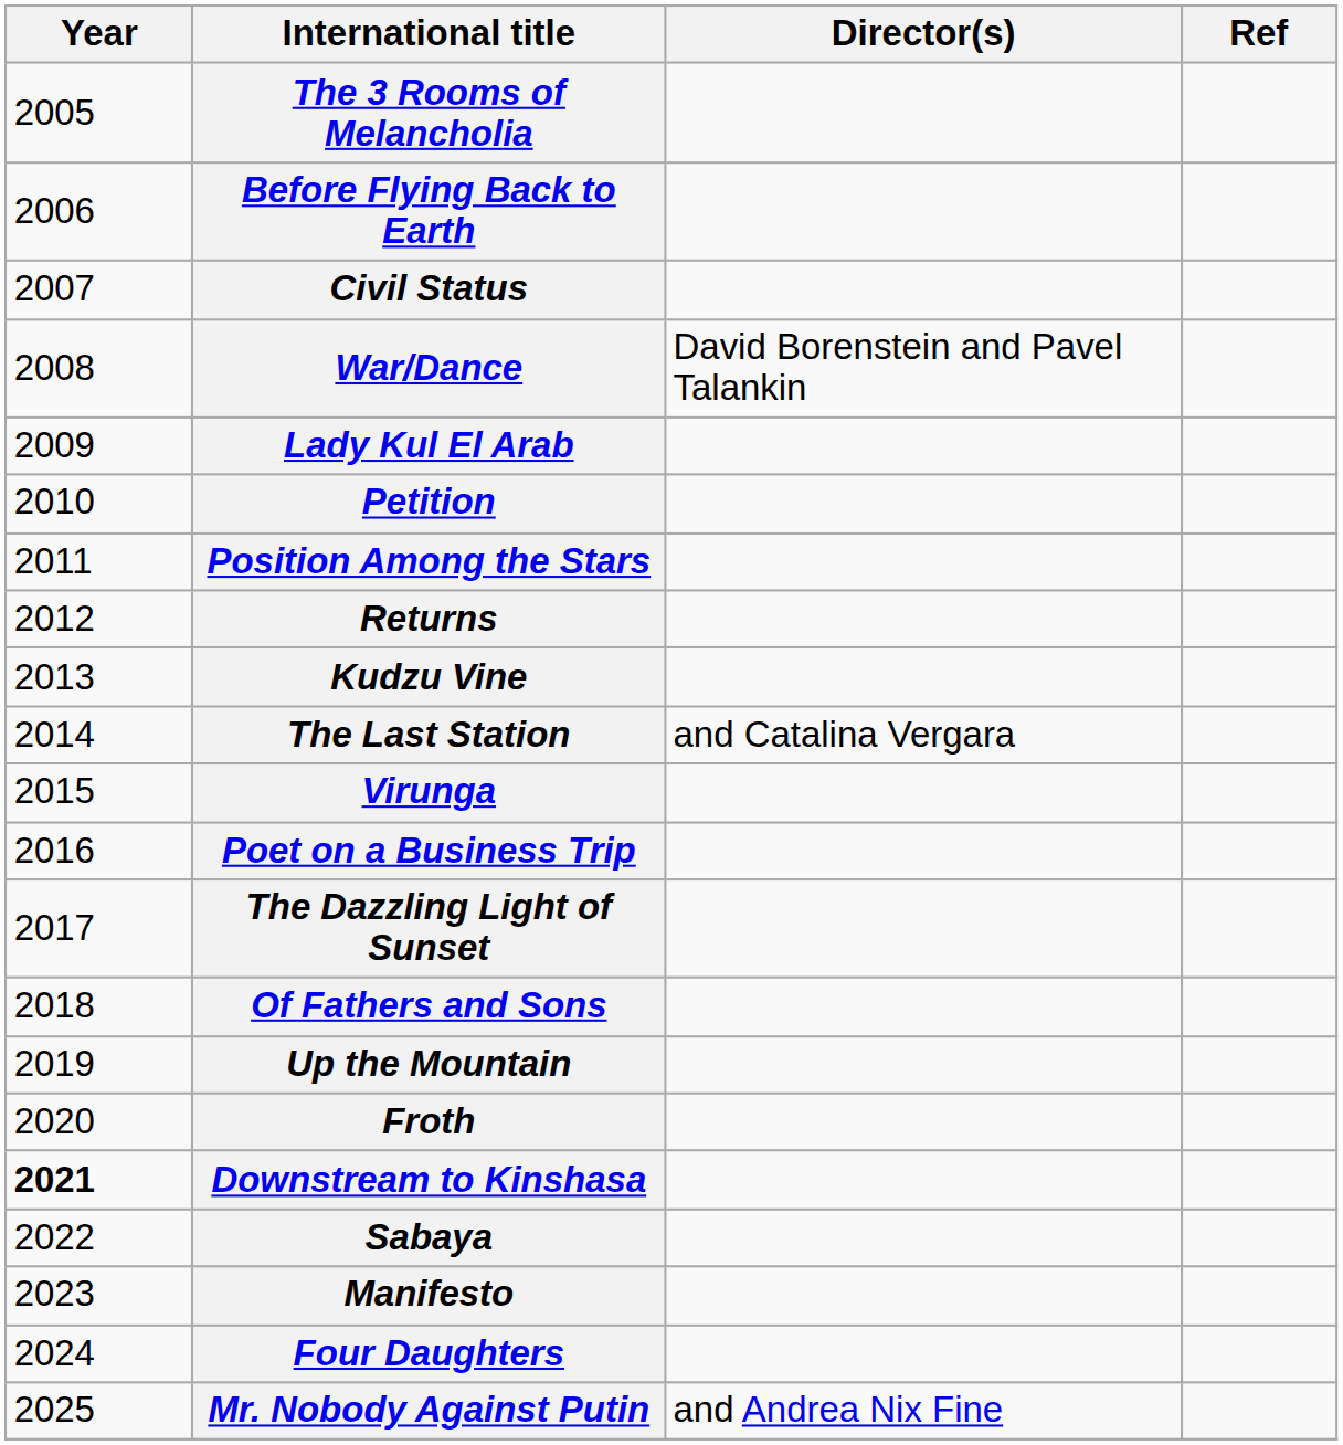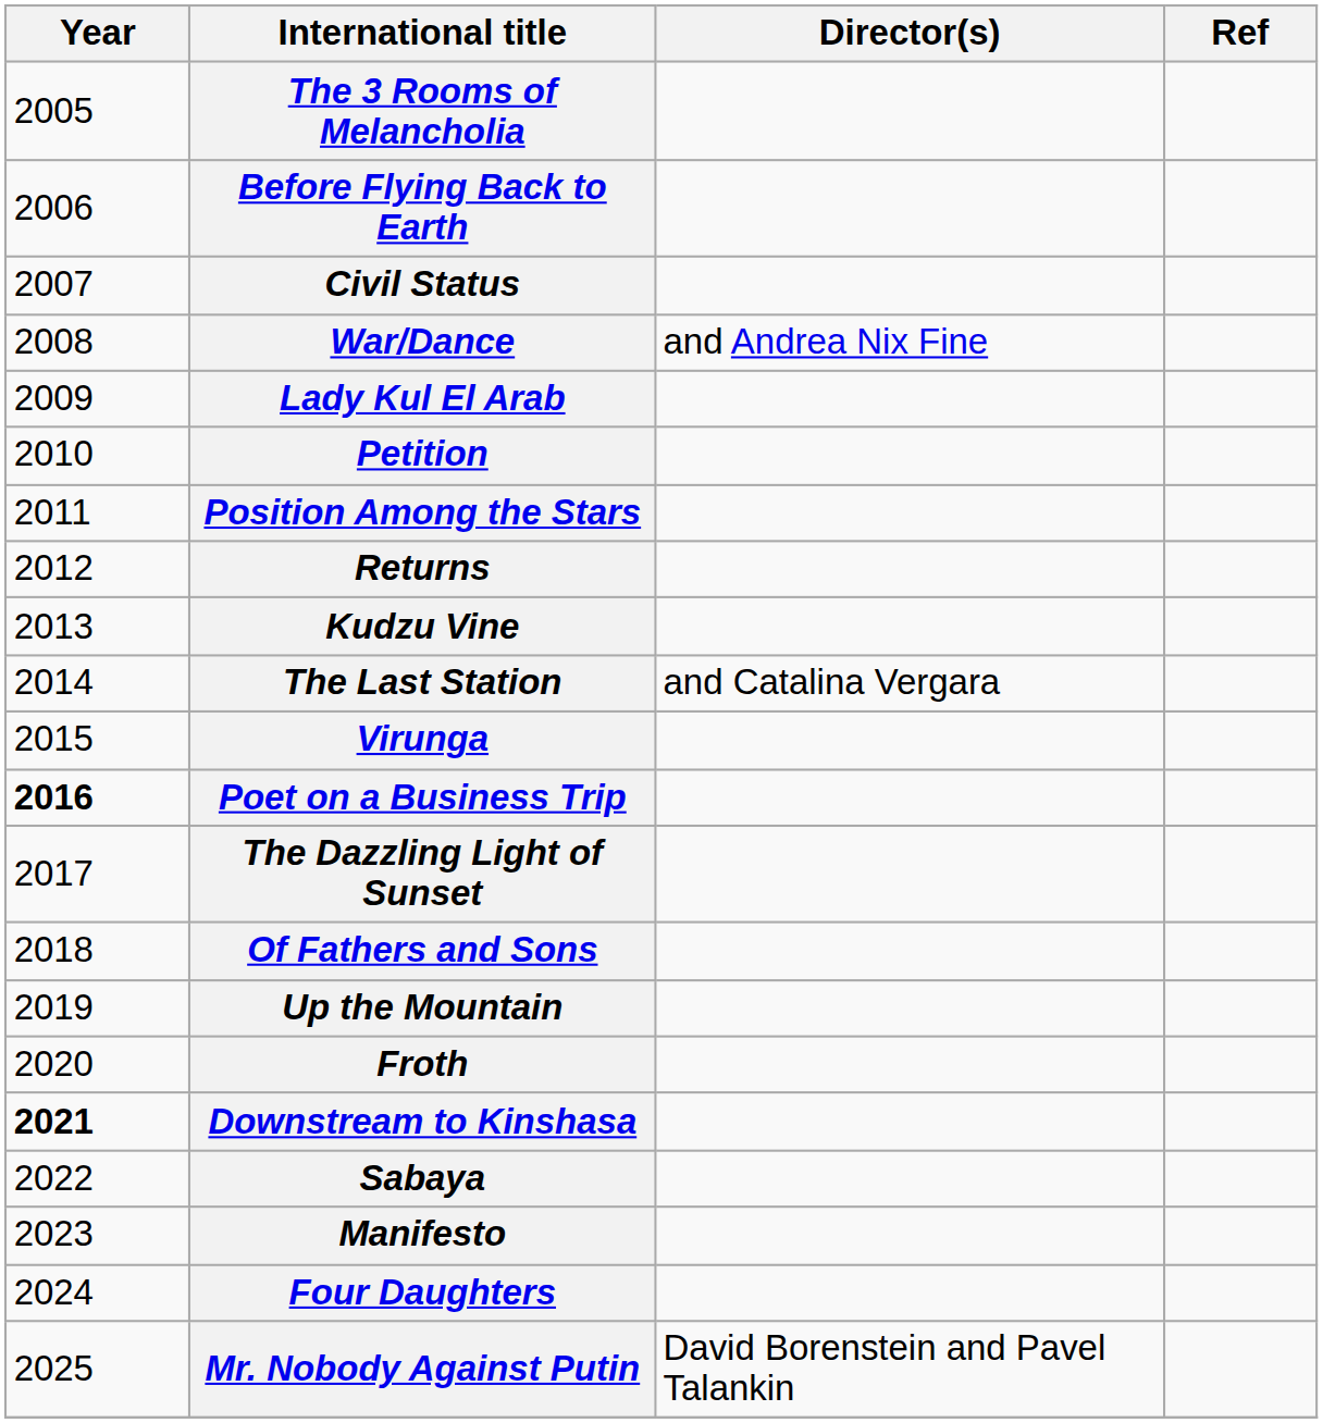 <table class="sortable wikitable plainrowheaders">
 <tr>
 <th scope="col" width=75>Year</th>
 <th scope="col" width=200>International title</th>
 <th scope="col" width=220>Director(s)</th>
 <th scope="col" width=60>Ref</th>
 </tr>
 <tr>
 <td align=left>2005 </td>
 <th scope=row><em><a href='#'>The 3 Rooms of Melancholia</a></em></th>
 <td></td>
 <td></td>
 </tr>
 <tr>
 <td align=left>2006 </td>
 <th scope=row><em><a href='#'>Before Flying Back to Earth</a></em></th>
 <td></td>
 <td></td>
 </tr>
 <tr>
 <td align=left>2007 </td>
 <th scope=row><em>Civil Status</em></th>
 <td></td>
 <td></td>
 </tr>
 <tr>
 <td align=left>2008 </td>
 <th scope=row><em><a href='#'>War/Dance</a></em></th>
-<td>David Borenstein and Pavel Talankin</td>
+<td> and <a href='#'>Andrea Nix Fine</a></td>
 <td></td>
 </tr>
 <tr>
 <td align=left>2009 </td>
 <th scope=row><em><a href='#'>Lady Kul El Arab</a></em></th>
 <td></td>
 <td></td>
 </tr>
 <tr>
 <td align=left>2010 </td>
 <th scope=row><em><a href='#'>Petition</a></em></th>
 <td></td>
 <td></td>
 </tr>
 <tr>
 <td align=left>2011 </td>
 <th scope=row><em><a href='#'>Position Among the Stars</a></em></th>
 <td></td>
 <td></td>
 </tr>
 <tr>
 <td align=left>2012 </td>
 <th scope=row><em>Returns</em></th>
 <td></td>
 <td></td>
 </tr>
 <tr>
 <td align=left>2013 </td>
 <th scope=row><em>Kudzu Vine</em></th>
 <td></td>
 <td></td>
 </tr>
 <tr>
 <td align=left>2014 </td>
 <th scope=row><em>The Last Station</em></th>
 <td> and Catalina Vergara</td>
 <td></td>
 </tr>
 <tr>
 <td align=left>2015 </td>
 <th scope=row><em><a href='#'>Virunga</a></em></th>
 <td></td>
 <td></td>
 </tr>
 <tr>
-<td align=left>2016 </td>
+<td align=left><strong>2016 </strong></td>
 <th scope=row><em><a href='#'>Poet on a Business Trip</a></em></th>
 <td></td>
 <td></td>
 </tr>
 <tr>
 <td align=left>2017 </td>
 <th scope=row><em>The Dazzling Light of Sunset</em></th>
 <td></td>
 <td></td>
 </tr>
 <tr>
 <td align=left>2018 </td>
 <th scope=row><em><a href='#'>Of Fathers and Sons</a></em></th>
 <td></td>
 <td></td>
 </tr>
 <tr>
 <td align=left>2019 </td>
 <th scope=row><em>Up the Mountain</em></th>
 <td></td>
 <td></td>
 </tr>
 <tr>
 <td align=left>2020 </td>
 <th scope=row><em>Froth</em></th>
 <td></td>
 <td></td>
 </tr>
 <tr>
 <td align=left><strong>2021 </strong></td>
 <th scope=row><em><a href='#'>Downstream to Kinshasa</a></em></th>
 <td></td>
 <td></td>
 </tr>
 <tr>
 <td align=left>2022 </td>
 <th scope=row><em>Sabaya</em></th>
 <td></td>
 <td></td>
 </tr>
 <tr>
 <td align=left>2023 </td>
 <th scope=row><em>Manifesto</em></th>
 <td></td>
 <td></td>
 </tr>
 <tr>
 <td align=left>2024 </td>
 <th scope=row><em><a href='#'>Four Daughters</a></em></th>
 <td></td>
 <td></td>
 </tr>
 <tr>
 <td align=left>2025 </td>
 <th scope=row><em><a href='#'>Mr. Nobody Against Putin</a></em></th>
-<td> and <a href='#'>Andrea Nix Fine</a></td>
+<td>David Borenstein and Pavel Talankin</td>
 <td></td>
 </tr>
 <tr>
 </tr>
 </table>
